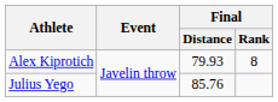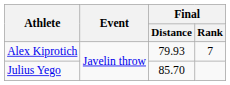 <table class="wikitable" style="font-size:90%; text-align:center">
 <tr>
 <th rowspan=2>Athlete</th>
 <th rowspan=2>Event</th>
 <th colspan=2>Final</th>
 </tr>
 <tr style="font-size:95%">
 <th>Distance</th>
 <th>Rank</th>
 </tr>
 <tr>
 <td align=left><a href='#'>Alex Kiprotich</a></td>
 <td align=left rowspan=2><a href='#'>Javelin throw</a></td>
 <td>79.93</td>
-<td>8</td>
+<td>7</td>
 </tr>
 <tr>
 <td align=left><a href='#'>Julius Yego</a></td>
-<td>85.76</td>
+<td>85.70</td>
 <td></td>
 </tr>
 </table>
